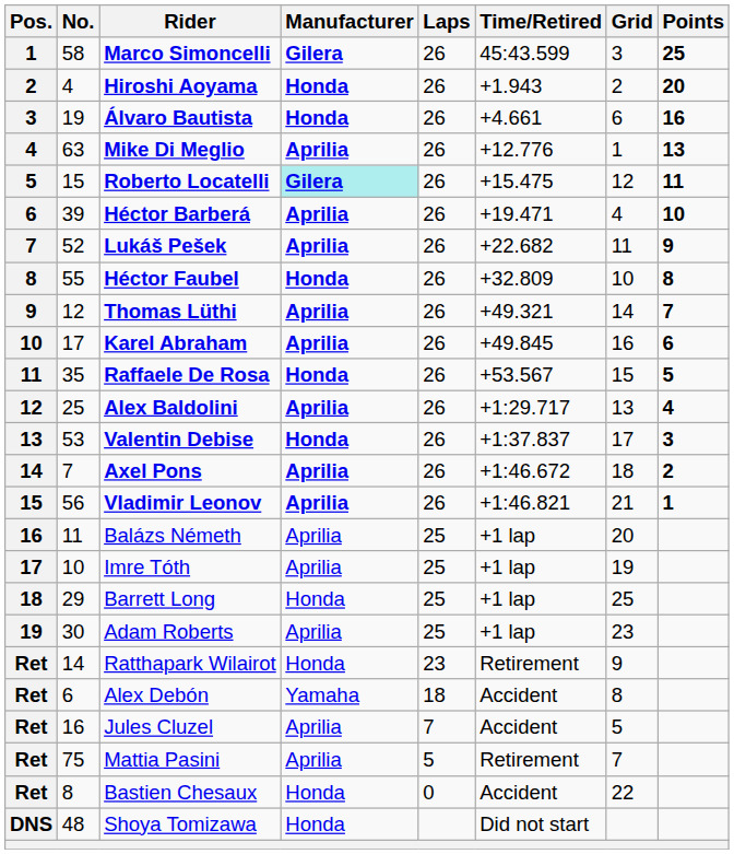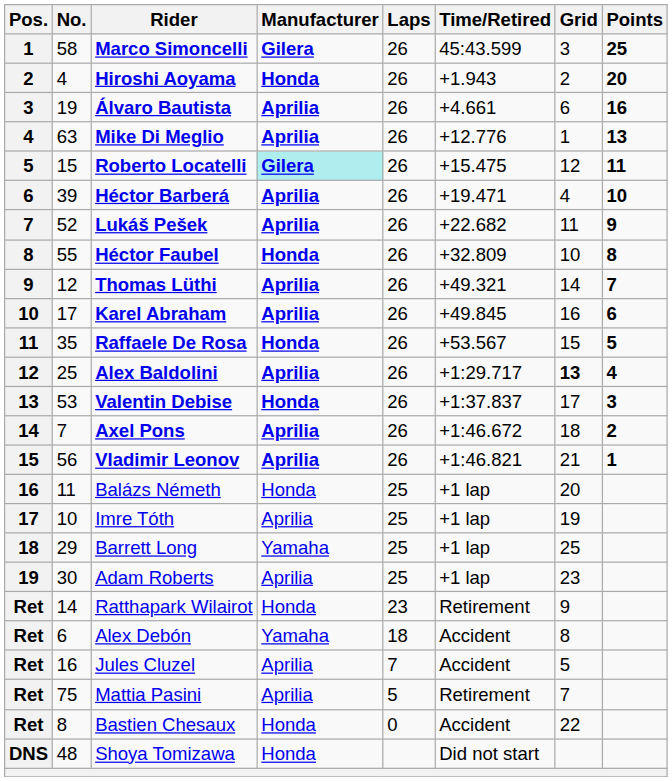 <table class="wikitable" style="font-size: 95%;">
 <tr>
 <th>Pos.</th>
 <th>No.</th>
 <th>Rider</th>
 <th>Manufacturer</th>
 <th>Laps</th>
 <th>Time/Retired</th>
 <th>Grid</th>
 <th>Points</th>
 </tr>
 <tr>
 <th>1</th>
 <td>58</td>
 <td> <strong><a href='#'>Marco Simoncelli</a></strong></td>
 <td><strong><a href='#'>Gilera</a></strong></td>
 <td>26</td>
 <td>45:43.599</td>
 <td>3</td>
 <td><strong>25</strong></td>
 </tr>
 <tr>
 <th>2</th>
 <td>4</td>
 <td> <strong><a href='#'>Hiroshi Aoyama</a></strong></td>
 <td><strong><a href='#'>Honda</a></strong></td>
 <td>26</td>
 <td>+1.943</td>
 <td>2</td>
 <td><strong>20</strong></td>
 </tr>
 <tr>
 <th>3</th>
 <td>19</td>
 <td> <strong><a href='#'>Álvaro Bautista</a></strong></td>
-<td><strong><a href='#'>Honda</a></strong></td>
+<td><strong><a href='#'>Aprilia</a></strong></td>
 <td>26</td>
 <td>+4.661</td>
 <td>6</td>
 <td><strong>16</strong></td>
 </tr>
 <tr>
 <th>4</th>
 <td>63</td>
 <td> <strong><a href='#'>Mike Di Meglio</a></strong></td>
 <td><strong><a href='#'>Aprilia</a></strong></td>
 <td>26</td>
 <td>+12.776</td>
 <td>1</td>
 <td><strong>13</strong></td>
 </tr>
 <tr>
 <th>5</th>
 <td>15</td>
 <td> <strong><a href='#'>Roberto Locatelli</a></strong></td>
 <td style="background: paleturquoise;"><strong><a href='#'>Gilera</a></strong></td>
 <td>26</td>
 <td>+15.475</td>
 <td>12</td>
 <td><strong>11</strong></td>
 </tr>
 <tr>
 <th>6</th>
 <td>39</td>
 <td> <strong><a href='#'>Héctor Barberá</a></strong></td>
 <td><strong><a href='#'>Aprilia</a></strong></td>
 <td>26</td>
 <td>+19.471</td>
 <td>4</td>
 <td><strong>10</strong></td>
 </tr>
 <tr>
 <th>7</th>
 <td>52</td>
 <td> <strong><a href='#'>Lukáš Pešek</a></strong></td>
 <td><strong><a href='#'>Aprilia</a></strong></td>
 <td>26</td>
 <td>+22.682</td>
 <td>11</td>
 <td><strong>9</strong></td>
 </tr>
 <tr>
 <th>8</th>
 <td>55</td>
 <td> <strong><a href='#'>Héctor Faubel</a></strong></td>
 <td><strong><a href='#'>Honda</a></strong></td>
 <td>26</td>
 <td>+32.809</td>
 <td>10</td>
 <td><strong>8</strong></td>
 </tr>
 <tr>
 <th>9</th>
 <td>12</td>
 <td> <strong><a href='#'>Thomas Lüthi</a></strong></td>
 <td><strong><a href='#'>Aprilia</a></strong></td>
 <td>26</td>
 <td>+49.321</td>
 <td>14</td>
 <td><strong>7</strong></td>
 </tr>
 <tr>
 <th>10</th>
 <td>17</td>
 <td> <strong><a href='#'>Karel Abraham</a></strong></td>
 <td><strong><a href='#'>Aprilia</a></strong></td>
 <td>26</td>
 <td>+49.845</td>
 <td>16</td>
 <td><strong>6</strong></td>
 </tr>
 <tr>
 <th>11</th>
 <td>35</td>
 <td> <strong><a href='#'>Raffaele De Rosa</a></strong></td>
 <td><strong><a href='#'>Honda</a></strong></td>
 <td>26</td>
 <td>+53.567</td>
 <td>15</td>
 <td><strong>5</strong></td>
 </tr>
 <tr>
 <th>12</th>
 <td>25</td>
 <td> <strong><a href='#'>Alex Baldolini</a></strong></td>
 <td><strong><a href='#'>Aprilia</a></strong></td>
 <td>26</td>
 <td>+1:29.717</td>
-<td>13</td>
+<td><strong>13</strong></td>
 <td><strong>4</strong></td>
 </tr>
 <tr>
 <th>13</th>
 <td>53</td>
 <td> <strong><a href='#'>Valentin Debise</a></strong></td>
 <td><strong><a href='#'>Honda</a></strong></td>
 <td>26</td>
 <td>+1:37.837</td>
 <td>17</td>
 <td><strong>3</strong></td>
 </tr>
 <tr>
 <th>14</th>
 <td>7</td>
 <td> <strong><a href='#'>Axel Pons</a></strong></td>
 <td><strong><a href='#'>Aprilia</a></strong></td>
 <td>26</td>
 <td>+1:46.672</td>
 <td>18</td>
 <td><strong>2</strong></td>
 </tr>
 <tr>
 <th>15</th>
 <td>56</td>
 <td> <strong><a href='#'>Vladimir Leonov</a></strong></td>
 <td><strong><a href='#'>Aprilia</a></strong></td>
 <td>26</td>
 <td>+1:46.821</td>
 <td>21</td>
 <td><strong>1</strong></td>
 </tr>
 <tr>
 <th>16</th>
 <td>11</td>
 <td> <a href='#'>Balázs Németh</a></td>
-<td><a href='#'>Aprilia</a></td>
+<td><a href='#'>Honda</a></td>
 <td>25</td>
 <td>+1 lap</td>
 <td>20</td>
 <td></td>
 </tr>
 <tr>
 <th>17</th>
 <td>10</td>
 <td> <a href='#'>Imre Tóth</a></td>
 <td><a href='#'>Aprilia</a></td>
 <td>25</td>
 <td>+1 lap</td>
 <td>19</td>
 <td></td>
 </tr>
 <tr>
 <th>18</th>
 <td>29</td>
 <td> <a href='#'>Barrett Long</a></td>
-<td><a href='#'>Honda</a></td>
+<td><a href='#'>Yamaha</a></td>
 <td>25</td>
 <td>+1 lap</td>
 <td>25</td>
 <td></td>
 </tr>
 <tr>
 <th>19</th>
 <td>30</td>
 <td> <a href='#'>Adam Roberts</a></td>
 <td><a href='#'>Aprilia</a></td>
 <td>25</td>
 <td>+1 lap</td>
 <td>23</td>
 <td></td>
 </tr>
 <tr>
 <th>Ret</th>
 <td>14</td>
 <td> <a href='#'>Ratthapark Wilairot</a></td>
 <td><a href='#'>Honda</a></td>
 <td>23</td>
 <td>Retirement</td>
 <td>9</td>
 <td></td>
 </tr>
 <tr>
 <th>Ret</th>
 <td>6</td>
 <td> <a href='#'>Alex Debón</a></td>
 <td><a href='#'>Yamaha</a></td>
 <td>18</td>
 <td>Accident</td>
 <td>8</td>
 <td></td>
 </tr>
 <tr>
 <th>Ret</th>
 <td>16</td>
 <td> <a href='#'>Jules Cluzel</a></td>
 <td><a href='#'>Aprilia</a></td>
 <td>7</td>
 <td>Accident</td>
 <td>5</td>
 <td></td>
 </tr>
 <tr>
 <th>Ret</th>
 <td>75</td>
 <td> <a href='#'>Mattia Pasini</a></td>
 <td><a href='#'>Aprilia</a></td>
 <td>5</td>
 <td>Retirement</td>
 <td>7</td>
 <td></td>
 </tr>
 <tr>
 <th>Ret</th>
 <td>8</td>
 <td> <a href='#'>Bastien Chesaux</a></td>
 <td><a href='#'>Honda</a></td>
 <td>0</td>
 <td>Accident</td>
 <td>22</td>
 <td></td>
 </tr>
 <tr>
 <th>DNS</th>
 <td>48</td>
 <td> <a href='#'>Shoya Tomizawa</a></td>
 <td><a href='#'>Honda</a></td>
 <td></td>
 <td>Did not start</td>
 <td></td>
 <td></td>
 </tr>
 <tr>
 <th colspan=8></th>
 </tr>
 </table>
